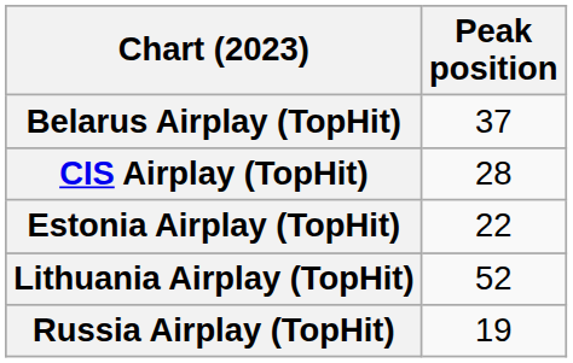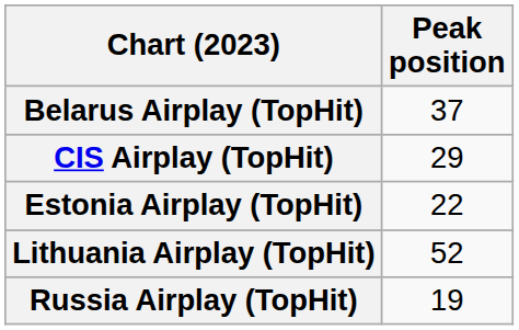 <table class="wikitable plainrowheaders" style="text-align:center">
 <tr>
 <th scope="col">Chart (2023)</th>
 <th scope="col">Peak<br>position</th>
 </tr>
 <tr>
 <th scope="row">Belarus Airplay (TopHit)</th>
 <td>37</td>
 </tr>
 <tr>
 <th scope="row"><a href='#'>CIS</a> Airplay (TopHit)</th>
-<td>28</td>
+<td>29</td>
 </tr>
 <tr>
 <th scope="row">Estonia Airplay (TopHit)</th>
 <td>22</td>
 </tr>
 <tr>
 <th scope="row">Lithuania Airplay (TopHit)</th>
 <td>52</td>
 </tr>
 <tr>
 <th scope="row">Russia Airplay (TopHit)</th>
 <td>19</td>
 </tr>
 </table>
